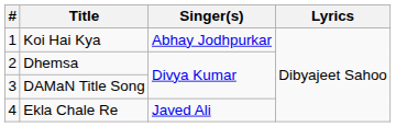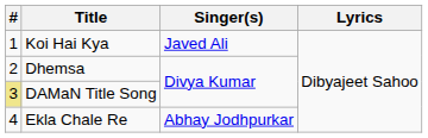 <table class="wikitable">
 <tr>
 <th>#</th>
 <th>Title</th>
 <th>Singer(s)</th>
 <th>Lyrics</th>
 </tr>
 <tr>
 <td>1</td>
 <td>Koi Hai Kya</td>
-<td><a href='#'>Abhay Jodhpurkar</a></td>
+<td><a href='#'>Javed Ali</a></td>
 <td rowspan="4">Dibyajeet Sahoo</td>
 </tr>
 <tr>
 <td>2</td>
 <td>Dhemsa</td>
 <td rowspan="2"><a href='#'>Divya Kumar</a></td>
 </tr>
 <tr>
-<td>3</td>
+<td style="background: khaki;">3</td>
 <td>DAMaN Title Song</td>
 </tr>
 <tr>
 <td>4</td>
 <td>Ekla Chale Re</td>
-<td><a href='#'>Javed Ali</a></td>
+<td><a href='#'>Abhay Jodhpurkar</a></td>
 </tr>
 </table>
